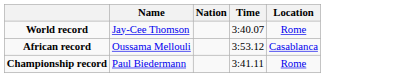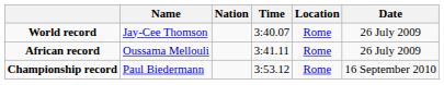 <table class=wikitable style=text-align:center>
 <tr>
 <th></th>
 <th>Name</th>
 <th>Nation</th>
 <th>Time</th>
 <th>Location</th>
+<th>Date</th>
 </tr>
 <tr>
 <td><strong>World record</strong></td>
 <td align=left><a href='#'>Jay-Cee Thomson</a></td>
 <td align=left></td>
 <td align=left>3:40.07</td>
 <td><a href='#'>Rome</a></td>
+<td>26 July 2009</td>
 </tr>
 <tr>
 <td><strong>African record</strong></td>
 <td align=left><a href='#'>Oussama Mellouli</a></td>
 <td align=left></td>
-<td align=left>3:53.12</td>
-<td><a href='#'>Casablanca</a></td>
+<td align=left>3:41.11</td>
+<td><a href='#'>Rome</a></td>
+<td>26 July 2009</td>
 </tr>
 <tr>
 <td><strong>Championship record</strong></td>
 <td align=left><a href='#'>Paul Biedermann</a></td>
 <td align=left></td>
-<td align=left>3:41.11</td>
+<td align=left>3:53.12</td>
 <td><a href='#'>Rome</a></td>
+<td>16 September 2010</td>
 </tr>
 </table>
